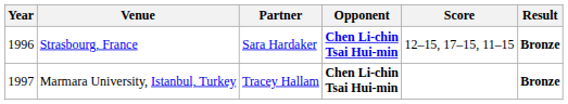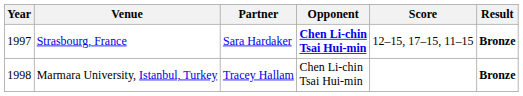 <table class="sortable wikitable" style="font-size: 90%;">
 <tr>
 <th>Year</th>
 <th>Venue</th>
 <th>Partner</th>
 <th>Opponent</th>
 <th>Score</th>
 <th>Result</th>
 </tr>
 <tr style="background:white">
-<td align="center">1996</td>
+<td align="center">1997</td>
 <td align="left"><a href='#'>Strasbourg, France</a></td>
 <td align="left"> <a href='#'>Sara Hardaker</a></td>
 <td align="left"><strong> <a href='#'>Chen Li-chin</a> <br>  <a href='#'>Tsai Hui-min</a></strong></td>
 <td align="left">12–15, 17–15, 11–15</td>
 <td style="text-align:left; background:white"> <strong>Bronze</strong></td>
 </tr>
 <tr style="background:white">
-<td align="center">1997</td>
+<td align="center">1998</td>
 <td align="left">Marmara University, <a href='#'>Istanbul, Turkey</a></td>
 <td align="left"> <a href='#'>Tracey Hallam</a></td>
-<td align="left"><strong> Chen Li-chin <br>  Tsai Hui-min</strong></td>
+<td align="left"> Chen Li-chin <br>  Tsai Hui-min</td>
 <td align="left"></td>
 <td style="text-align:left; background:white"> <strong>Bronze</strong></td>
 </tr>
 </table>
